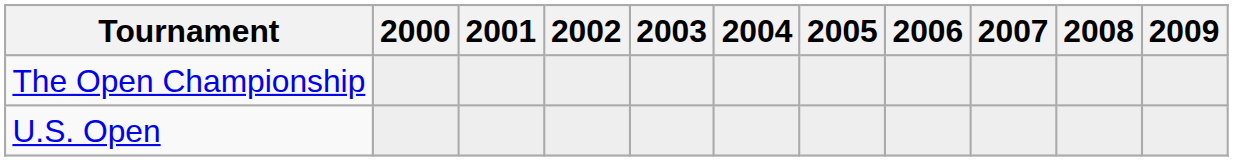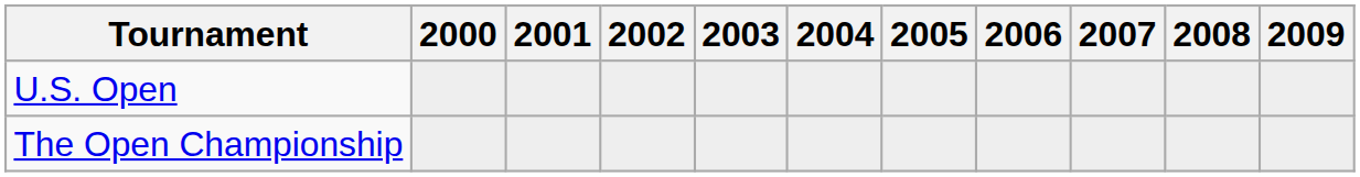 <table class="wikitable" style="font-size:95%;text-align:center;">
 <tr>
 <th>Tournament</th>
 <th>2000</th>
 <th>2001</th>
 <th>2002</th>
 <th>2003</th>
 <th>2004</th>
 <th>2005</th>
 <th>2006</th>
 <th>2007</th>
 <th>2008</th>
 <th>2009</th>
 </tr>
 <tr>
+<td align=left><a href='#'>U.S. Open</a></td>
+<td style="background:#eeeeee;"></td>
+<td style="background:#eeeeee;"></td>
+<td style="background:#eeeeee;"></td>
+<td style="background:#eeeeee;"></td>
+<td style="background:#eeeeee;"></td>
+<td style="background:#eeeeee;"></td>
+<td style="background:#eeeeee;"></td>
+<td style="background:#eeeeee;"></td>
+<td style="background:#eeeeee;"></td>
+<td style="background:#eeeeee;"></td>
+</tr>
+<tr>
 <td align=left><a href='#'>The Open Championship</a></td>
 <td style="background:#eeeeee;"></td>
 <td style="background:#eeeeee;"></td>
 <td style="background:#eeeeee;"></td>
 <td style="background:#eeeeee;"></td>
 <td style="background:#eeeeee;"></td>
 <td style="background:#eeeeee;"></td>
 <td style="background:#eeeeee;"></td>
 <td style="background:#eeeeee;"></td>
 <td style="background:#eeeeee;"></td>
 <td style="background:#eeeeee;"></td>
 </tr>
-<tr>
-<td align=left><a href='#'>U.S. Open</a></td>
-<td style="background:#eeeeee;"></td>
-<td style="background:#eeeeee;"></td>
-<td style="background:#eeeeee;"></td>
-<td style="background:#eeeeee;"></td>
-<td style="background:#eeeeee;"></td>
-<td style="background:#eeeeee;"></td>
-<td style="background:#eeeeee;"></td>
-<td style="background:#eeeeee;"></td>
-<td style="background:#eeeeee;"></td>
-<td style="background:#eeeeee;"></td>
-</tr>
 </table>
